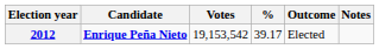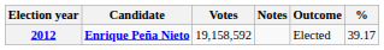 <table class="wikitable">
 <tr>
 <th>Election year</th>
 <th>Candidate</th>
 <th>Votes</th>
+<th>Notes</th>
+<th>Outcome</th>
 <th>%</th>
-<th>Outcome</th>
-<th>Notes</th>
 </tr>
 <tr>
 <th><a href='#'>2012</a></th>
 <td><strong><a href='#'>Enrique Peña Nieto</a></strong></td>
-<td>19,153,542</td>
+<td>19,158,592</td>
+<td></td>
+<td> Elected</td>
 <td>39.17</td>
-<td> Elected</td>
-<td></td>
 </tr>
 </table>
